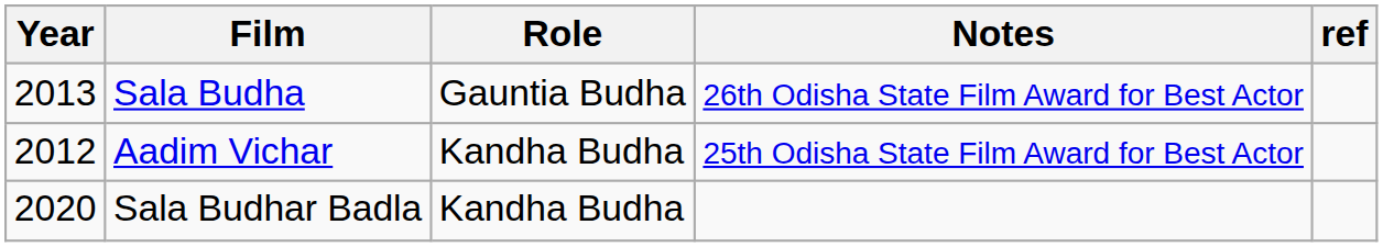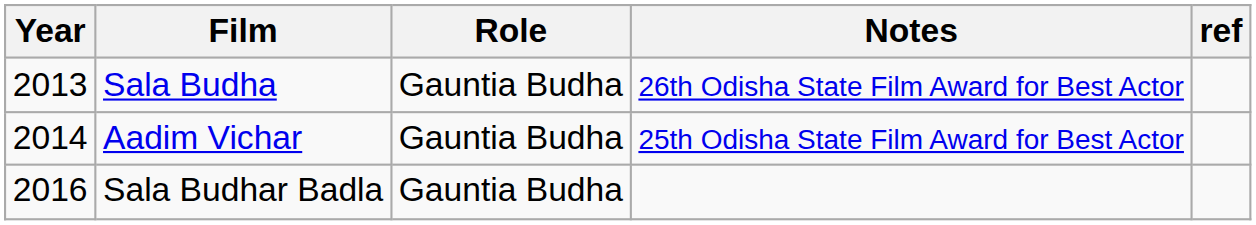 <table class="wikitable">
 <tr>
 <th>Year</th>
 <th>Film</th>
 <th>Role</th>
 <th>Notes</th>
 <th>ref</th>
 </tr>
 <tr>
 <td>2013</td>
 <td><a href='#'>Sala Budha</a></td>
 <td>Gauntia Budha</td>
 <td><small><a href='#'>26th Odisha State Film Award for Best Actor</a></small></td>
 <td><br></td>
 </tr>
 <tr>
-<td>2012</td>
+<td>2014</td>
 <td><a href='#'>Aadim Vichar</a></td>
-<td>Kandha Budha</td>
+<td>Gauntia Budha</td>
 <td><small><a href='#'>25th Odisha State Film Award for Best Actor</a></small></td>
 <td></td>
 </tr>
 <tr>
-<td>2020</td>
+<td>2016</td>
 <td>Sala Budhar Badla</td>
-<td>Kandha Budha</td>
+<td>Gauntia Budha</td>
 <td></td>
 <td></td>
 </tr>
 </table>
